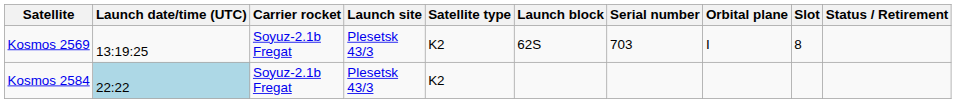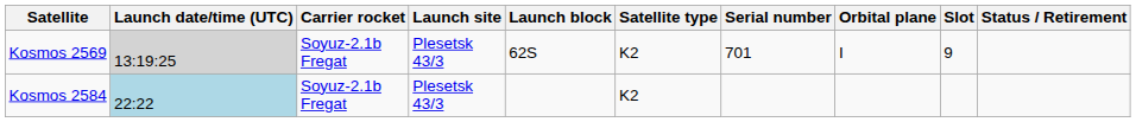 <table class="wikitable sortable">
 <tr>
 <th>Satellite</th>
 <th>Launch date/time (UTC)</th>
 <th>Carrier rocket</th>
 <th>Launch site</th>
+<th>Launch block</th>
 <th>Satellite type</th>
-<th>Launch block</th>
 <th>Serial number</th>
 <th>Orbital plane</th>
 <th>Slot</th>
 <th>Status / Retirement</th>
 </tr>
 <tr>
 <td><a href='#'>Kosmos 2569</a></td>
-<td><br>13:19:25</td>
+<td style="background: lightgrey;"><br>13:19:25</td>
 <td><a href='#'>Soyuz-2.1b</a> <br> <a href='#'>Fregat</a></td>
 <td><a href='#'>Plesetsk</a> <br> <a href='#'>43/3</a></td>
+<td>62S</td>
 <td>K2</td>
-<td>62S</td>
-<td>703</td>
+<td>701</td>
 <td>I</td>
-<td>8</td>
+<td>9</td>
 <td></td>
 </tr>
 <tr>
 <td><a href='#'>Kosmos 2584</a></td>
 <td style="background: lightblue;"><br>22:22 </td>
 <td><a href='#'>Soyuz-2.1b</a> <br> <a href='#'>Fregat</a></td>
 <td><a href='#'>Plesetsk</a> <br> <a href='#'>43/3</a></td>
+<td></td>
 <td>K2</td>
-<td></td>
 <td></td>
 <td></td>
 <td></td>
 <td></td>
 </tr>
 </table>
